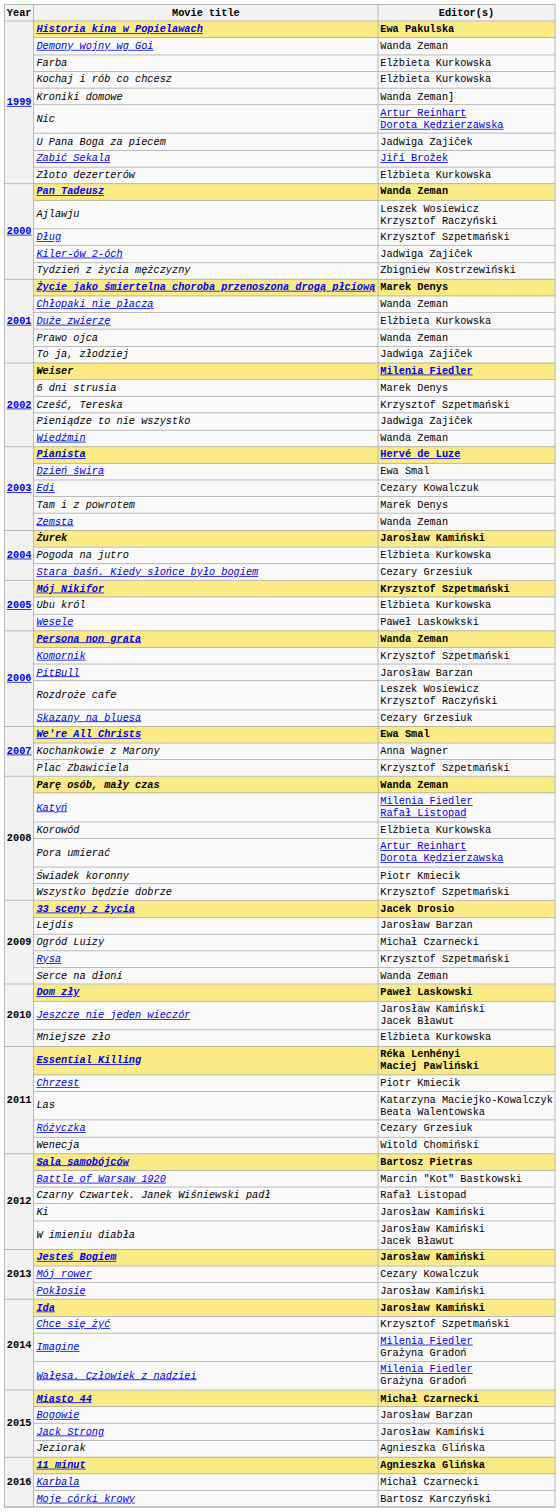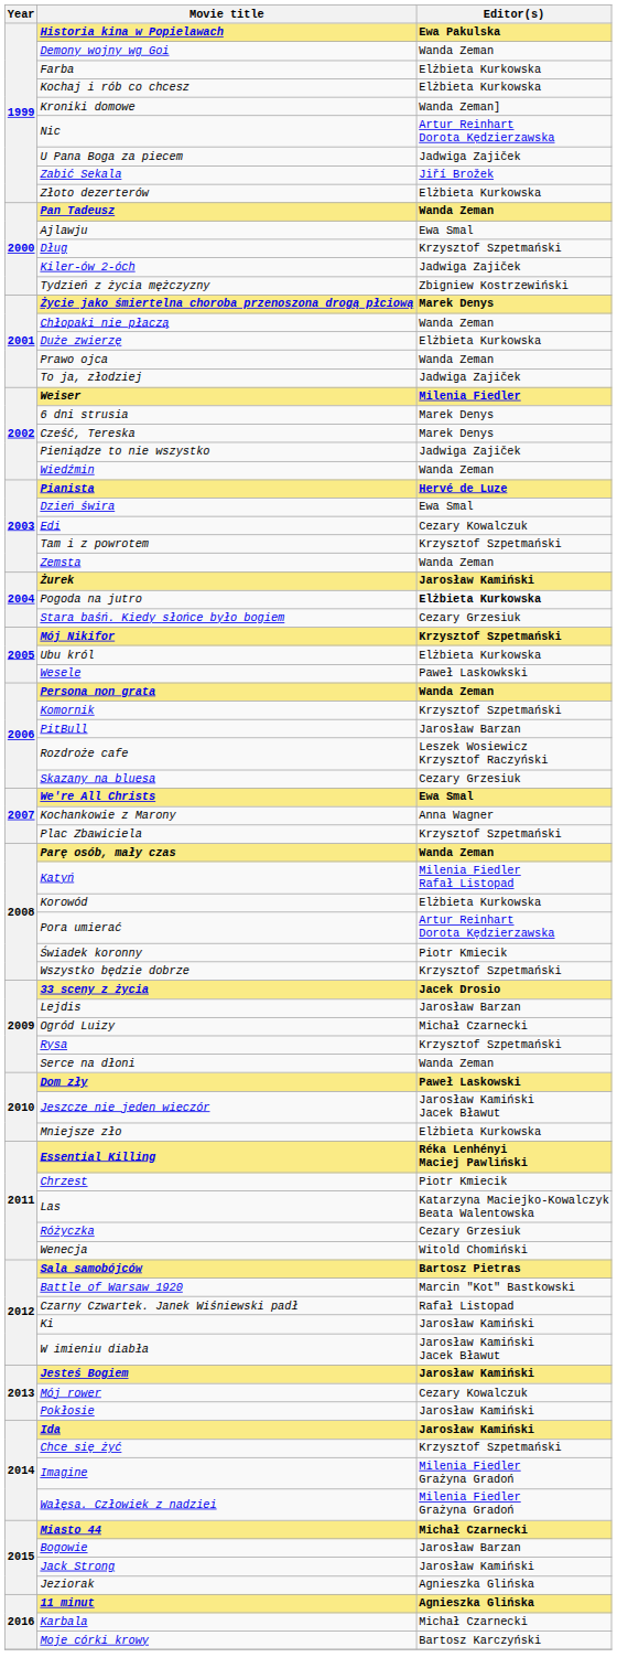 <table class="wikitable">
 <tr>
 <th>Year</th>
 <th>Movie title</th>
 <th>Editor(s)</th>
 </tr>
 <tr>
 <th rowspan="9"><a href='#'>1999</a></th>
 <td style="background:#FAEB86;"><strong><em><a href='#'>Historia kina w Popielawach</a></em></strong></td>
 <td style="background:#FAEB86;"><strong>Ewa Pakulska</strong></td>
 </tr>
 <tr>
 <td><em><a href='#'>Demony wojny wg Goi</a></em></td>
 <td>Wanda Zeman</td>
 </tr>
 <tr>
 <td><em>Farba</em></td>
 <td>Elżbieta Kurkowska</td>
 </tr>
 <tr>
 <td><em>Kochaj i rób co chcesz</em></td>
 <td>Elżbieta Kurkowska</td>
 </tr>
 <tr>
 <td><em>Kroniki domowe</em></td>
 <td>Wanda Zeman]</td>
 </tr>
 <tr>
 <td><em>Nic</em></td>
 <td><a href='#'>Artur Reinhart</a><br><a href='#'>Dorota Kędzierzawska</a></td>
 </tr>
 <tr>
 <td><em>U Pana Boga za piecem</em></td>
 <td>Jadwiga Zajiček</td>
 </tr>
 <tr>
 <td><em><a href='#'>Zabić Sekala</a></em></td>
 <td><a href='#'>Jiří Brožek</a></td>
 </tr>
 <tr>
 <td><em>Złoto dezerterów</em></td>
 <td>Elżbieta Kurkowska</td>
 </tr>
 <tr>
 <th rowspan="5"><a href='#'>2000</a></th>
 <td style="background:#FAEB86;"><em><a href='#'><strong>Pan Tadeusz</strong></a></em></td>
 <td style="background:#FAEB86;"><strong>Wanda Zeman</strong></td>
 </tr>
 <tr>
 <td><em>Ajlawju</em></td>
-<td>Leszek Wosiewicz<br>Krzysztof Raczyński</td>
+<td>Ewa Smal</td>
 </tr>
 <tr>
 <td><em><a href='#'>Dług</a></em></td>
 <td>Krzysztof Szpetmański</td>
 </tr>
 <tr>
 <td><em><a href='#'>Kiler-ów 2-óch</a></em></td>
 <td>Jadwiga Zajiček</td>
 </tr>
 <tr>
 <td><em>Tydzień z życia mężczyzny</em></td>
 <td>Zbigniew Kostrzewiński</td>
 </tr>
 <tr>
 <th rowspan="5"><a href='#'>2001</a></th>
 <td style="background:#FAEB86;"><strong><em><a href='#'>Życie jako śmiertelna choroba przenoszona drogą płciową</a></em></strong></td>
 <td style="background:#FAEB86;"><strong>Marek Denys</strong></td>
 </tr>
 <tr>
 <td><em><a href='#'>Chłopaki nie płaczą</a></em></td>
 <td>Wanda Zeman</td>
 </tr>
 <tr>
 <td><em><a href='#'>Duże zwierzę</a></em></td>
 <td>Elżbieta Kurkowska</td>
 </tr>
 <tr>
 <td><em>Prawo ojca</em></td>
 <td>Wanda Zeman</td>
 </tr>
 <tr>
 <td><em>To ja, złodziej</em></td>
 <td>Jadwiga Zajiček</td>
 </tr>
 <tr>
 <th rowspan="5"><a href='#'>2002</a></th>
 <td style="background:#FAEB86;"><strong><em>Weiser</em></strong></td>
 <td style="background:#FAEB86;"><strong><a href='#'>Milenia Fiedler</a></strong></td>
 </tr>
 <tr>
 <td><em>6 dni strusia</em></td>
 <td>Marek Denys</td>
 </tr>
 <tr>
 <td><em>Cześć, Tereska</em></td>
-<td>Krzysztof Szpetmański</td>
+<td>Marek Denys</td>
 </tr>
 <tr>
 <td><em>Pieniądze to nie wszystko</em></td>
 <td>Jadwiga Zajiček</td>
 </tr>
 <tr>
 <td><em><a href='#'>Wiedźmin</a></em></td>
 <td>Wanda Zeman</td>
 </tr>
 <tr>
 <th rowspan="5"><a href='#'>2003</a></th>
 <td style="background:#FAEB86;"><em><a href='#'><strong>Pianista</strong></a></em></td>
 <td style="background:#FAEB86;"><strong><a href='#'>Hervé de Luze</a></strong></td>
 </tr>
 <tr>
 <td><em><a href='#'>Dzień świra</a></em></td>
 <td>Ewa Smal</td>
 </tr>
 <tr>
 <td><em><a href='#'>Edi</a></em></td>
 <td>Cezary Kowalczuk</td>
 </tr>
 <tr>
 <td><em>Tam i z powrotem</em></td>
-<td>Marek Denys</td>
+<td>Krzysztof Szpetmański</td>
 </tr>
 <tr>
 <td><em><a href='#'>Zemsta</a></em></td>
 <td>Wanda Zeman</td>
 </tr>
 <tr>
 <th rowspan="3"><a href='#'>2004</a></th>
 <td style="background:#FAEB86;"><strong><em>Żurek</em></strong></td>
 <td style="background:#FAEB86;"><strong>Jarosław Kamiński</strong></td>
 </tr>
 <tr>
 <td><em>Pogoda na jutro</em></td>
-<td>Elżbieta Kurkowska</td>
+<td><strong>Elżbieta Kurkowska</strong></td>
 </tr>
 <tr>
 <td><em><a href='#'>Stara baśń. Kiedy słońce było bogiem</a></em></td>
 <td>Cezary Grzesiuk</td>
 </tr>
 <tr>
 <th rowspan="3"><a href='#'>2005</a></th>
 <td style="background:#FAEB86;"><strong><em><a href='#'>Mój Nikifor</a></em></strong></td>
 <td style="background:#FAEB86;"><strong>Krzysztof Szpetmański</strong></td>
 </tr>
 <tr>
 <td><em>Ubu król</em></td>
 <td>Elżbieta Kurkowska</td>
 </tr>
 <tr>
 <td><em><a href='#'>Wesele</a></em></td>
 <td>Paweł Laskowkski</td>
 </tr>
 <tr>
 <th rowspan="5"><a href='#'>2006</a></th>
 <td style="background:#FAEB86;"><em><a href='#'><strong>Persona non grata</strong></a></em></td>
 <td style="background:#FAEB86;"><strong>Wanda Zeman</strong></td>
 </tr>
 <tr>
 <td><em><a href='#'>Komornik</a></em></td>
 <td>Krzysztof Szpetmański</td>
 </tr>
 <tr>
 <td><em><a href='#'>PitBull</a></em></td>
 <td>Jarosław Barzan</td>
 </tr>
 <tr>
 <td><em>Rozdroże cafe</em></td>
 <td>Leszek Wosiewicz<br>Krzysztof Raczyński</td>
 </tr>
 <tr>
 <td><em><a href='#'>Skazany na bluesa</a></em></td>
 <td>Cezary Grzesiuk</td>
 </tr>
 <tr>
 <th rowspan="3"><a href='#'>2007</a></th>
 <td style="background:#FAEB86;"><strong><em><a href='#'>We're All Christs</a></em></strong></td>
 <td style="background:#FAEB86;"><strong>Ewa Smal</strong></td>
 </tr>
 <tr>
 <td><em>Kochankowie z Marony</em></td>
 <td>Anna Wagner</td>
 </tr>
 <tr>
 <td><em>Plac Zbawiciela</em></td>
 <td>Krzysztof Szpetmański</td>
 </tr>
 <tr>
 <th rowspan="6">2008</th>
 <td style="background:#FAEB86;"><strong><em>Parę osób, mały czas</em></strong></td>
 <td style="background:#FAEB86;"><strong>Wanda Zeman</strong></td>
 </tr>
 <tr>
 <td><em><a href='#'>Katyń</a></em></td>
 <td><a href='#'>Milenia Fiedler</a><br><a href='#'>Rafał Listopad</a></td>
 </tr>
 <tr>
 <td><em>Korowód</em></td>
 <td>Elżbieta Kurkowska</td>
 </tr>
 <tr>
 <td><em>Pora umierać</em></td>
 <td><a href='#'>Artur Reinhart</a><br><a href='#'>Dorota Kędzierzawska</a></td>
 </tr>
 <tr>
 <td><em>Świadek koronny</em></td>
 <td>Piotr Kmiecik</td>
 </tr>
 <tr>
 <td><em>Wszystko będzie dobrze</em></td>
 <td>Krzysztof Szpetmański</td>
 </tr>
 <tr>
 <th rowspan="5">2009</th>
 <td style="background:#FAEB86;"><em><a href='#'><strong>33 sceny z życia</strong></a></em></td>
 <td style="background:#FAEB86;"><strong>Jacek Drosio</strong></td>
 </tr>
 <tr>
 <td><em>Lejdis</em></td>
 <td>Jarosław Barzan</td>
 </tr>
 <tr>
 <td><em>Ogród Luizy</em></td>
 <td>Michał Czarnecki</td>
 </tr>
 <tr>
 <td><em><a href='#'>Rysa</a></em></td>
 <td>Krzysztof Szpetmański</td>
 </tr>
 <tr>
 <td><em>Serce na dłoni</em></td>
 <td>Wanda Zeman</td>
 </tr>
 <tr>
 <th rowspan="3">2010</th>
 <td style="background:#FAEB86;"><em><a href='#'><strong>Dom zły</strong></a></em></td>
 <td style="background:#FAEB86;"><strong>Paweł Laskowski</strong></td>
 </tr>
 <tr>
 <td><em><a href='#'>Jeszcze nie jeden wieczór</a></em></td>
 <td>Jarosław Kamiński<br>Jacek Bławut</td>
 </tr>
 <tr>
 <td><em>Mniejsze zło</em></td>
 <td>Elżbieta Kurkowska</td>
 </tr>
 <tr>
 <th rowspan="5">2011</th>
 <td style="background:#FAEB86;"><strong><em><a href='#'>Essential Killing</a></em></strong></td>
 <td style="background:#FAEB86;"><strong>Réka Lenhényi<br>Maciej Pawliński</strong></td>
 </tr>
 <tr>
 <td><em><a href='#'>Chrzest</a></em></td>
 <td>Piotr Kmiecik</td>
 </tr>
 <tr>
 <td><em>Las</em></td>
 <td>Katarzyna Maciejko-Kowalczyk<br>Beata Walentowska</td>
 </tr>
 <tr>
 <td><em><a href='#'>Różyczka</a></em></td>
 <td>Cezary Grzesiuk</td>
 </tr>
 <tr>
 <td><em>Wenecja</em></td>
 <td>Witold Chomiński</td>
 </tr>
 <tr>
 <th rowspan="5">2012</th>
 <td style="background:#FAEB86;"><em><a href='#'><strong>Sala samobójców</strong></a></em></td>
 <td style="background:#FAEB86;"><strong>Bartosz Pietras</strong></td>
 </tr>
 <tr>
 <td><em><a href='#'>Battle of Warsaw 1920</a></em></td>
 <td>Marcin "Kot" Bastkowski</td>
 </tr>
 <tr>
 <td><em>Czarny Czwartek. Janek Wiśniewski padł</em></td>
 <td>Rafał Listopad</td>
 </tr>
 <tr>
 <td><em>Ki</em></td>
 <td>Jarosław Kamiński</td>
 </tr>
 <tr>
 <td><em>W imieniu diabła</em></td>
 <td>Jarosław Kamiński<br>Jacek Bławut</td>
 </tr>
 <tr>
 <th rowspan="3">2013</th>
 <td style="background:#FAEB86;"><strong><em><a href='#'>Jesteś Bogiem</a></em></strong></td>
 <td style="background:#FAEB86;"><strong>Jarosław Kamiński</strong></td>
 </tr>
 <tr>
 <td><em><a href='#'>Mój rower</a></em></td>
 <td>Cezary Kowalczuk</td>
 </tr>
 <tr>
 <td><em><a href='#'>Pokłosie</a></em></td>
 <td>Jarosław Kamiński</td>
 </tr>
 <tr>
 <th rowspan="4">2014</th>
 <td style="background:#FAEB86;"><em><a href='#'><strong>Ida</strong></a></em></td>
 <td style="background:#FAEB86;"><strong>Jarosław Kamiński</strong></td>
 </tr>
 <tr>
 <td><em><a href='#'>Chce się żyć</a></em></td>
 <td>Krzysztof Szpetmański</td>
 </tr>
 <tr>
 <td><em><a href='#'>Imagine</a></em></td>
 <td><a href='#'>Milenia Fiedler</a><br>Grażyna Gradoń</td>
 </tr>
 <tr>
 <td><em><a href='#'>Wałęsa. Człowiek z nadziei</a></em></td>
 <td><a href='#'>Milenia Fiedler</a><br>Grażyna Gradoń</td>
 </tr>
 <tr>
 <th rowspan="4">2015</th>
 <td style="background:#FAEB86;"><strong><em><a href='#'>Miasto 44</a></em></strong></td>
 <td style="background:#FAEB86;"><strong>Michał Czarnecki</strong></td>
 </tr>
 <tr>
 <td><em><a href='#'>Bogowie</a></em></td>
 <td>Jarosław Barzan</td>
 </tr>
 <tr>
 <td><em><a href='#'>Jack Strong</a></em></td>
 <td>Jarosław Kamiński</td>
 </tr>
 <tr>
 <td><em>Jeziorak</em></td>
 <td>Agnieszka Glińska</td>
 </tr>
 <tr>
 <th rowspan="3">2016</th>
 <td style="background:#FAEB86;"><strong><em><a href='#'>11 minut</a></em></strong></td>
 <td style="background:#FAEB86;"><strong>Agnieszka Glińska</strong></td>
 </tr>
 <tr>
 <td><em><a href='#'>Karbala</a></em></td>
 <td>Michał Czarnecki</td>
 </tr>
 <tr>
 <td><em><a href='#'>Moje córki krowy</a></em></td>
 <td>Bartosz Karczyński</td>
 </tr>
 <tr>
 </tr>
 </table>
